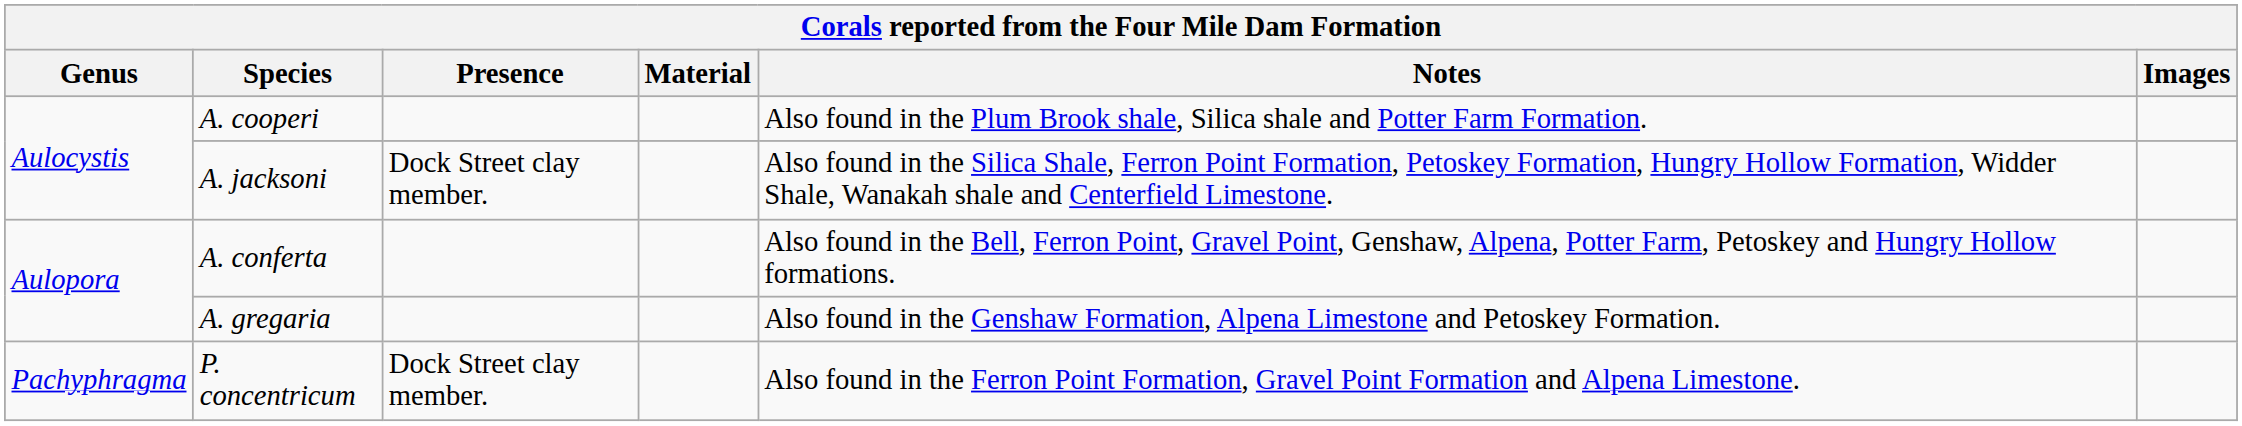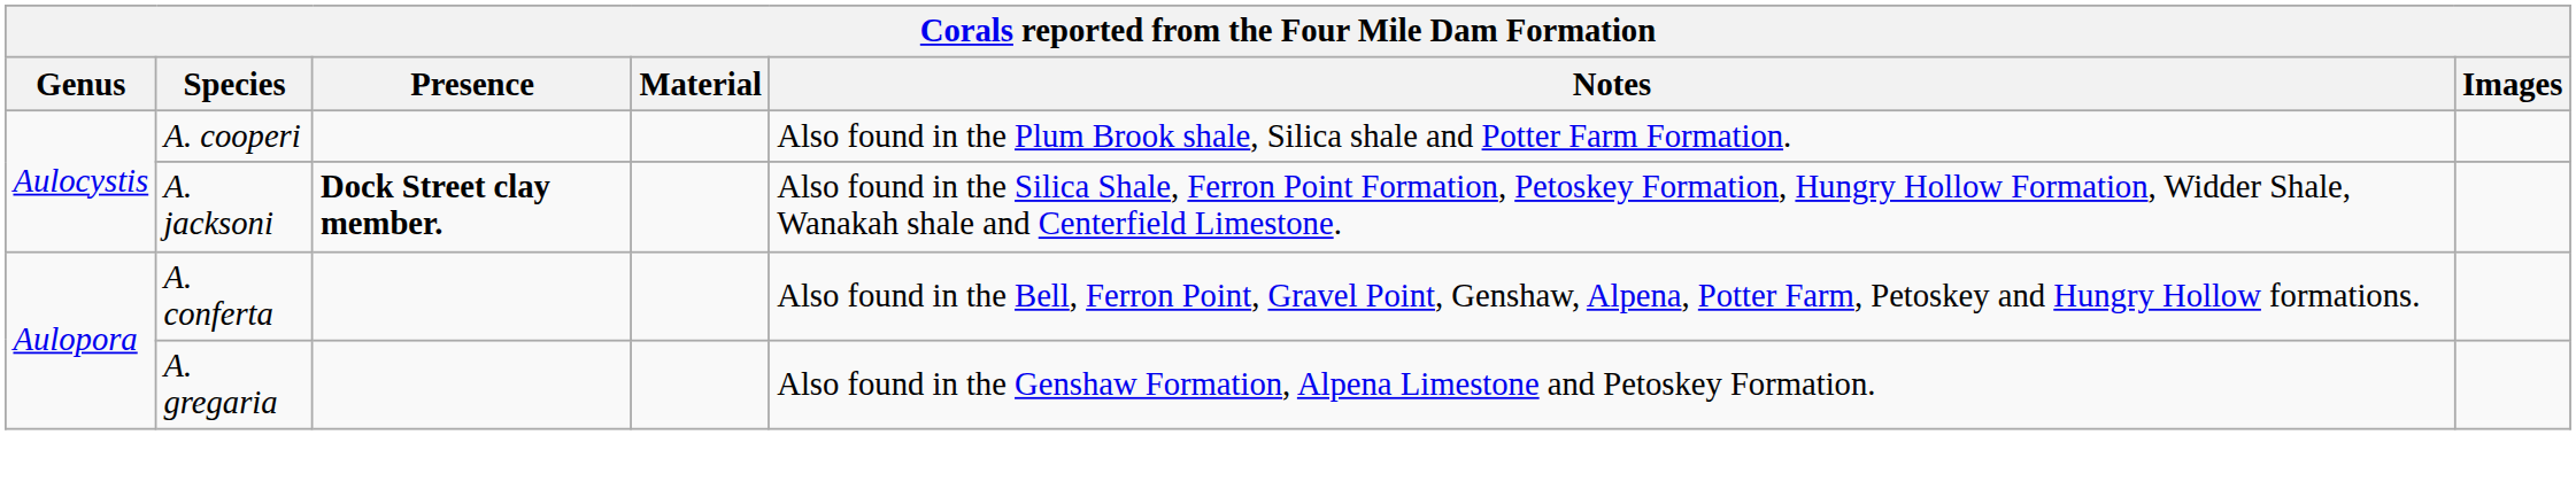 <table class="wikitable" align="center">
 <tr>
 <th colspan="6" align="center"><strong><a href='#'>Corals</a> reported from the Four Mile Dam Formation</strong></th>
 </tr>
 <tr>
 <th>Genus</th>
 <th>Species</th>
 <th>Presence</th>
 <th><strong>Material</strong></th>
 <th>Notes</th>
 <th>Images</th>
 </tr>
 <tr>
 <td rowspan=2><em><a href='#'>Aulocystis</a></em></td>
 <td><em>A. cooperi</em></td>
 <td></td>
 <td></td>
 <td>Also found in the <a href='#'>Plum Brook shale</a>, Silica shale and <a href='#'>Potter Farm Formation</a>.</td>
 <td></td>
 </tr>
 <tr>
 <td><em>A. jacksoni</em></td>
-<td>Dock Street clay member.</td>
+<td><strong>Dock Street clay member.</strong></td>
 <td></td>
 <td>Also found in the <a href='#'>Silica Shale</a>, <a href='#'>Ferron Point Formation</a>,  <a href='#'>Petoskey Formation</a>, <a href='#'>Hungry Hollow Formation</a>, Widder Shale, Wanakah shale and <a href='#'>Centerfield Limestone</a>.</td>
 <td></td>
 </tr>
 <tr>
 <td rowspan=2><em><a href='#'>Aulopora</a></em></td>
 <td><em>A. conferta</em></td>
 <td></td>
 <td></td>
 <td>Also found in the <a href='#'>Bell</a>, <a href='#'>Ferron Point</a>, <a href='#'>Gravel Point</a>, Genshaw, <a href='#'>Alpena</a>, <a href='#'>Potter Farm</a>, Petoskey and <a href='#'>Hungry Hollow</a> formations.</td>
 <td></td>
 </tr>
 <tr>
 <td><em>A. gregaria</em></td>
 <td></td>
 <td></td>
 <td>Also found in the <a href='#'>Genshaw Formation</a>, <a href='#'>Alpena Limestone</a> and Petoskey Formation.</td>
 <td></td>
 </tr>
-<tr>
-<td><em><a href='#'>Pachyphragma</a></em></td>
-<td><em>P. concentricum</em></td>
-<td>Dock Street clay member.</td>
-<td></td>
-<td>Also found in the <a href='#'>Ferron Point Formation</a>, <a href='#'>Gravel Point Formation</a> and <a href='#'>Alpena Limestone</a>.</td>
-<td></td>
-</tr>
 </table>
